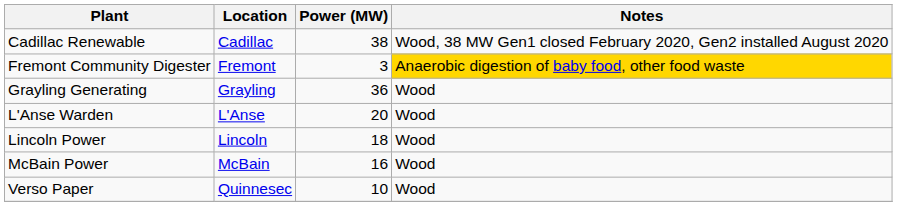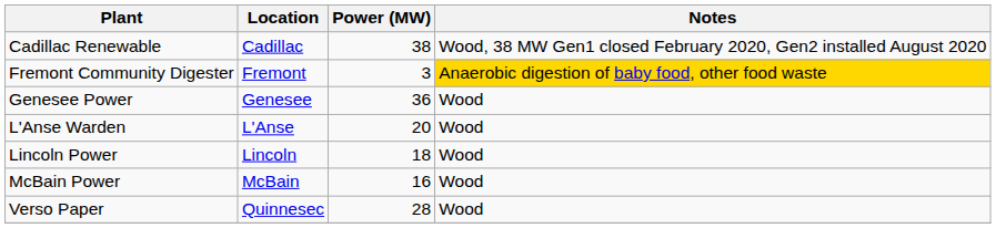 <table class="wikitable sortable">
 <tr>
 <th>Plant</th>
 <th>Location</th>
 <th>Power (MW)</th>
 <th>Notes</th>
 </tr>
 <tr>
 <td>Cadillac Renewable</td>
 <td><a href='#'>Cadillac</a></td>
 <td align= "right">38</td>
 <td>Wood, 38 MW Gen1 closed February 2020, Gen2 installed August 2020</td>
 </tr>
 <tr>
 <td>Fremont Community Digester</td>
 <td><a href='#'>Fremont</a></td>
 <td align= "right">3</td>
 <td style="background: gold;">Anaerobic digestion of <a href='#'>baby food</a>, other food waste</td>
 </tr>
 <tr>
-<td>Grayling Generating</td>
-<td><a href='#'>Grayling</a></td>
+<td>Genesee Power</td>
+<td><a href='#'>Genesee</a></td>
 <td align= "right">36</td>
 <td>Wood</td>
 </tr>
 <tr>
 <td>L'Anse Warden</td>
 <td><a href='#'>L'Anse</a></td>
 <td align= "right">20</td>
 <td>Wood</td>
 </tr>
 <tr>
 <td>Lincoln Power</td>
 <td><a href='#'>Lincoln</a></td>
 <td align= "right">18</td>
 <td>Wood</td>
 </tr>
 <tr>
 <td>McBain Power</td>
 <td><a href='#'>McBain</a></td>
 <td align= "right">16</td>
 <td>Wood</td>
 </tr>
 <tr>
 <td>Verso Paper</td>
 <td><a href='#'>Quinnesec</a></td>
-<td align= "right">10</td>
+<td align= "right">28</td>
 <td>Wood</td>
 </tr>
 <tr>
 </tr>
 </table>
